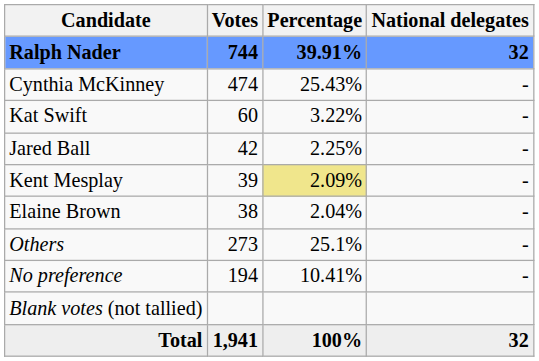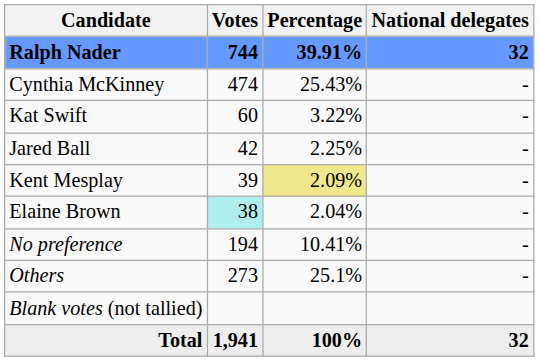 <table class="wikitable" style=" text-align:right;">
 <tr>
 <th>Candidate</th>
 <th>Votes</th>
 <th>Percentage</th>
 <th>National delegates</th>
 </tr>
 <tr style="background:#69f;">
 <td style="text-align:left;"><strong>Ralph Nader</strong></td>
 <td><strong>744</strong></td>
 <td><strong>39.91%</strong></td>
 <td><strong>32</strong></td>
 </tr>
 <tr>
 <td style="text-align:left;">Cynthia McKinney</td>
 <td>474</td>
 <td>25.43%</td>
 <td>-</td>
 </tr>
 <tr>
 <td style="text-align:left;">Kat Swift</td>
 <td>60</td>
 <td>3.22%</td>
 <td>-</td>
 </tr>
 <tr>
 <td style="text-align:left;">Jared Ball</td>
 <td>42</td>
 <td>2.25%</td>
 <td>-</td>
 </tr>
 <tr>
 <td style="text-align:left;">Kent Mesplay</td>
 <td>39</td>
 <td style="background: khaki;">2.09%</td>
 <td>-</td>
 </tr>
 <tr>
 <td style="text-align:left;">Elaine Brown</td>
-<td>38</td>
+<td style="background: paleturquoise;">38</td>
 <td>2.04%</td>
+<td>-</td>
+</tr>
+<tr>
+<td style="text-align:left;"><em>No preference</em></td>
+<td>194</td>
+<td>10.41%</td>
 <td>-</td>
 </tr>
 <tr>
 <td style="text-align:left;"><em>Others</em></td>
 <td>273</td>
 <td>25.1%</td>
-<td>-</td>
-</tr>
-<tr>
-<td style="text-align:left;"><em>No preference</em></td>
-<td>194</td>
-<td>10.41%</td>
 <td>-</td>
 </tr>
 <tr>
 <td style="text-align:left;"><em>Blank votes</em> (not tallied)</td>
 <td></td>
 <td></td>
 <td></td>
 </tr>
 <tr style="background:#eee;">
 <td style="margin-right:0.50px"><strong>Total</strong></td>
 <td style="margin-right:0.50px"><strong>1,941</strong></td>
 <td style="margin-right:0.50px"><strong>100%</strong></td>
 <td style="margin-right:0.50px"><strong>32</strong></td>
 </tr>
 </table>
